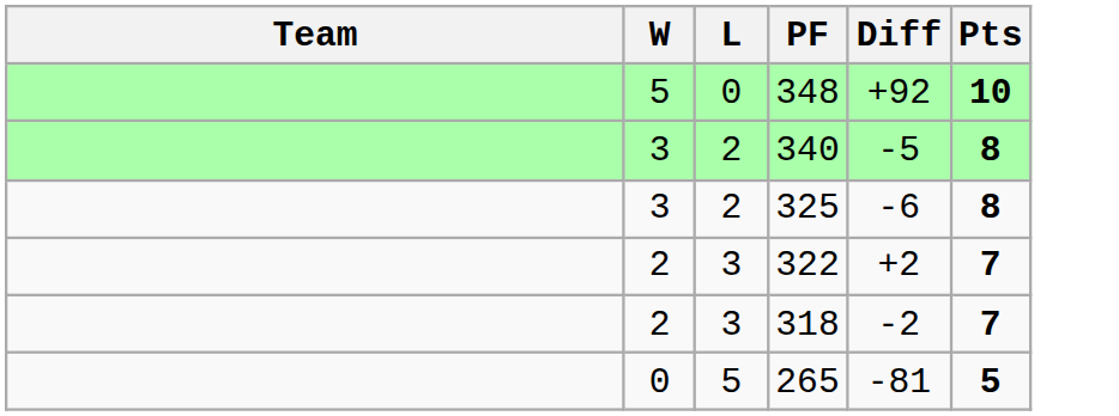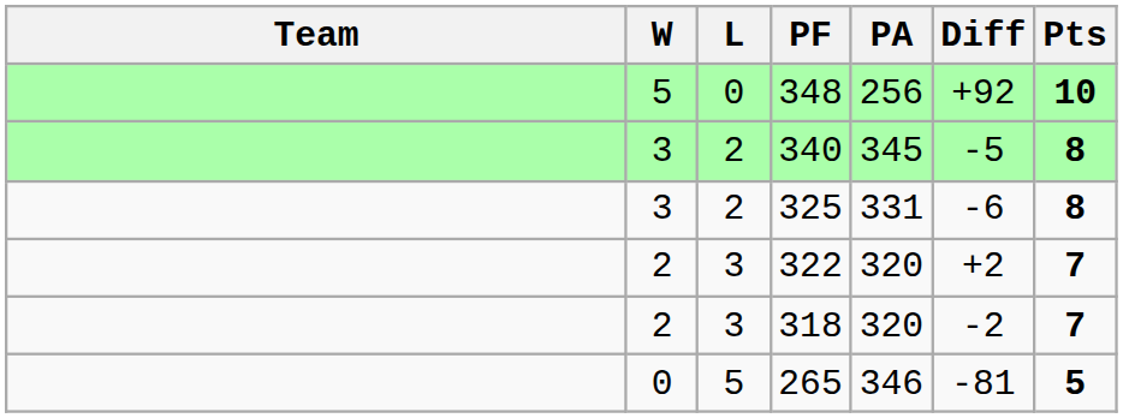 <table class=wikitable style="text-align:center">
 <tr>
 <th width=220>Team</th>
 <th width=20>W</th>
 <th width=20>L</th>
 <th width=20>PF</th>
+<th width=20>PA</th>
 <th width=25>Diff</th>
 <th width=20>Pts</th>
 </tr>
 <tr bgcolor=#aaffaa>
 <td align=left></td>
 <td>5</td>
 <td>0</td>
 <td>348</td>
+<td>256</td>
 <td>+92</td>
 <td><strong>10</strong></td>
 </tr>
 <tr bgcolor=#aaffaa>
 <td align=left></td>
 <td>3</td>
 <td>2</td>
 <td>340</td>
+<td>345</td>
 <td>-5</td>
 <td><strong>8</strong></td>
 </tr>
 <tr bgcolor=>
 <td align=left></td>
 <td>3</td>
 <td>2</td>
 <td>325</td>
+<td>331</td>
 <td>-6</td>
 <td><strong>8</strong></td>
 </tr>
 <tr bgcolor=>
 <td align=left></td>
 <td>2</td>
 <td>3</td>
 <td>322</td>
+<td>320</td>
 <td>+2</td>
 <td><strong>7</strong></td>
 </tr>
 <tr bgcolor=>
 <td align=left></td>
 <td>2</td>
 <td>3</td>
 <td>318</td>
+<td>320</td>
 <td>-2</td>
 <td><strong>7</strong></td>
 </tr>
 <tr bgcolor=>
 <td align=left></td>
 <td>0</td>
 <td>5</td>
 <td>265</td>
+<td>346</td>
 <td>-81</td>
 <td><strong>5</strong></td>
 </tr>
 </table>
